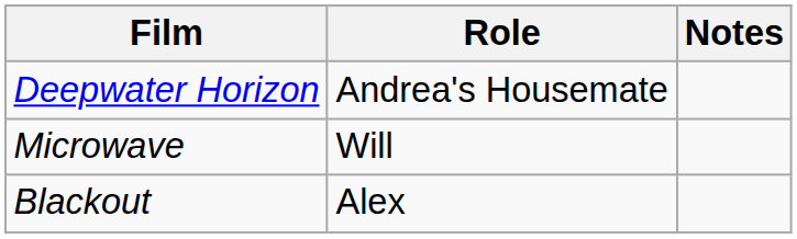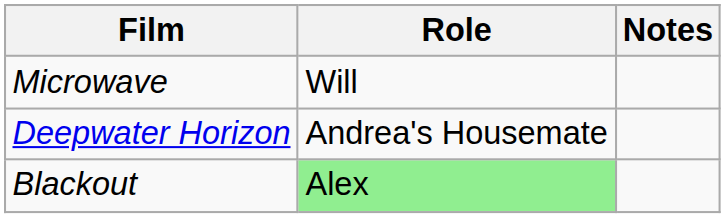 <table class="wikitable">
 <tr>
 <th>Film</th>
 <th>Role</th>
 <th>Notes</th>
 </tr>
 <tr>
+<td><em>Microwave</em></td>
+<td>Will</td>
+<td></td>
+</tr>
+<tr>
 <td><em><a href='#'>Deepwater Horizon</a></em></td>
 <td>Andrea's Housemate</td>
 <td></td>
 </tr>
 <tr>
-<td><em>Microwave</em></td>
-<td>Will</td>
-<td></td>
-</tr>
-<tr>
 <td><em>Blackout</em></td>
-<td>Alex</td>
+<td style="background: lightgreen;">Alex</td>
 <td></td>
 </tr>
 </table>
